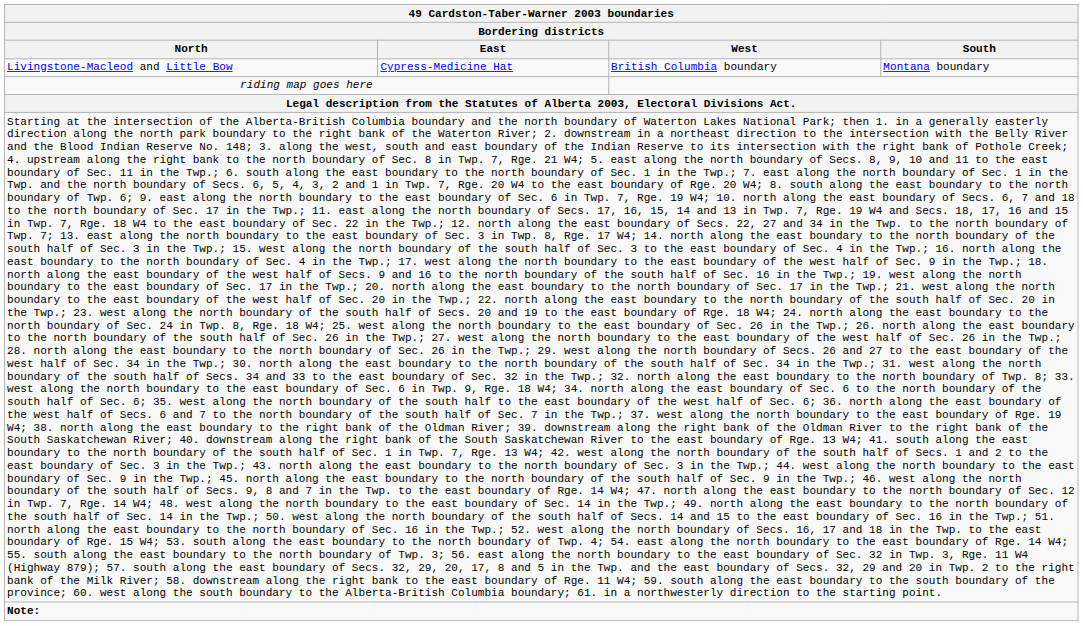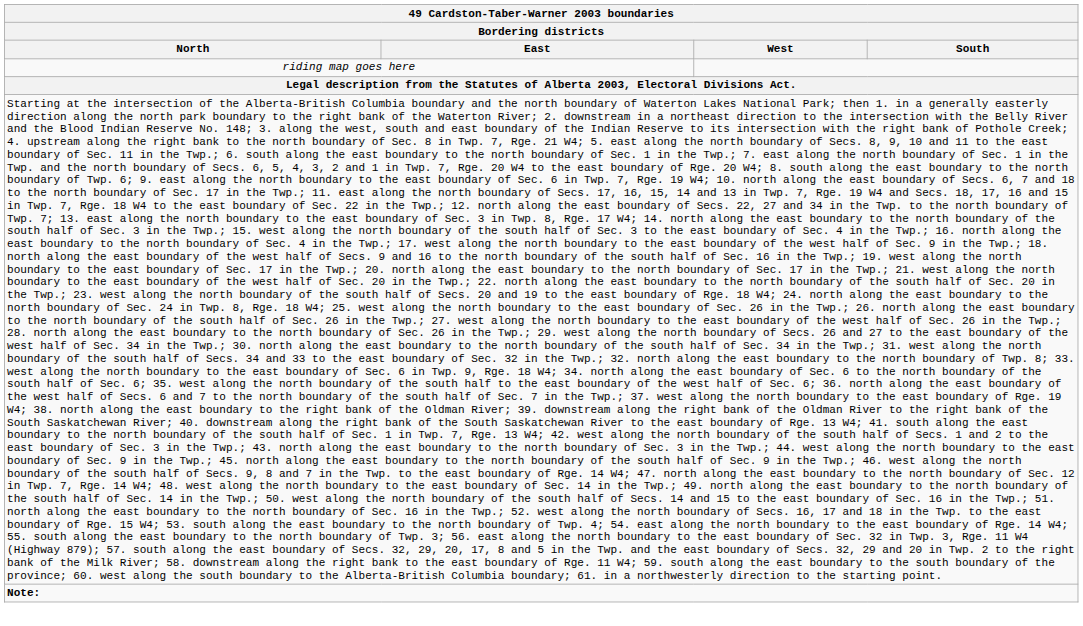 <table class="wikitable collapsible collapsed" style="width:100%;">
 <tr>
 <th colspan=4>49 Cardston-Taber-Warner 2003 boundaries</th>
 </tr>
 <tr>
 <th colspan=4>Bordering districts</th>
 </tr>
 <tr>
 <th>North</th>
 <th>East</th>
 <th>West</th>
 <th>South</th>
-</tr>
-<tr>
-<td><a href='#'>Livingstone-Macleod</a> and <a href='#'>Little Bow</a></td>
-<td><a href='#'>Cypress-Medicine Hat</a></td>
-<td><a href='#'>British Columbia</a> boundary</td>
-<td><a href='#'>Montana</a> boundary</td>
 </tr>
 <tr>
 <td colspan=2 align=center><em>riding map goes here</em></td>
 <td colspan=2 align=center></td>
 </tr>
 <tr>
 <th colspan=4>Legal description from the Statutes of Alberta 2003, Electoral Divisions Act.</th>
 </tr>
 <tr>
 <td colspan=4>Starting at the intersection of the Alberta-British Columbia boundary and the north boundary of Waterton Lakes National Park; then 1. in a generally easterly direction along the north park boundary to the right bank of the Waterton River; 2. downstream in a northeast direction to the intersection with the Belly River and the Blood Indian Reserve No. 148; 3. along the west, south and east boundary of the Indian Reserve to its intersection with the right bank of Pothole Creek; 4. upstream along the right bank to the north boundary of Sec. 8 in Twp. 7, Rge. 21 W4; 5. east along the north boundary of Secs. 8, 9, 10 and 11 to the east boundary of Sec. 11 in the Twp.; 6. south along the east boundary to the north boundary of Sec. 1 in the Twp.; 7. east along the north boundary of Sec. 1 in the Twp. and the north boundary of Secs. 6, 5, 4, 3, 2 and 1 in Twp. 7, Rge. 20 W4 to the east boundary of Rge. 20 W4; 8. south along the east boundary to the north boundary of Twp. 6; 9. east along the north boundary to the east boundary of Sec. 6 in Twp. 7, Rge. 19 W4; 10. north along the east boundary of Secs. 6, 7 and 18 to the north boundary of Sec. 17 in the Twp.; 11. east along the north boundary of Secs. 17, 16, 15, 14 and 13 in Twp. 7, Rge. 19 W4 and Secs. 18, 17, 16 and 15 in Twp. 7, Rge. 18 W4 to the east boundary of Sec. 22 in the Twp.; 12. north along the east boundary of Secs. 22, 27 and 34 in the Twp. to the north boundary of Twp. 7; 13. east along the north boundary to the east boundary of Sec. 3 in Twp. 8, Rge. 17 W4; 14. north along the east boundary to the north boundary of the south half of Sec. 3 in the Twp.; 15. west along the north boundary of the south half of Sec. 3 to the east boundary of Sec. 4 in the Twp.; 16. north along the east boundary to the north boundary of Sec. 4 in the Twp.; 17. west along the north boundary to the east boundary of the west half of Sec. 9 in the Twp.; 18. north along the east boundary of the west half of Secs. 9 and 16 to the north boundary of the south half of Sec. 16 in the Twp.; 19. west along the north boundary to the east boundary of Sec. 17 in the Twp.; 20. north along the east boundary to the north boundary of Sec. 17 in the Twp.; 21. west along the north boundary to the east boundary of the west half of Sec. 20 in the Twp.; 22. north along the east boundary to the north boundary of the south half of Sec. 20 in the Twp.; 23. west along the north boundary of the south half of Secs. 20 and 19 to the east boundary of Rge. 18 W4; 24. north along the east boundary to the north boundary of Sec. 24 in Twp. 8, Rge. 18 W4; 25. west along the north boundary to the east boundary of Sec. 26 in the Twp.; 26. north along the east boundary to the north boundary of the south half of Sec. 26 in the Twp.; 27. west along the north boundary to the east boundary of the west half of Sec. 26 in the Twp.; 28. north along the east boundary to the north boundary of Sec. 26 in the Twp.; 29. west along the north boundary of Secs. 26 and 27 to the east boundary of the west half of Sec. 34 in the Twp.; 30. north along the east boundary to the north boundary of the south half of Sec. 34 in the Twp.; 31. west along the north boundary of the south half of Secs. 34 and 33 to the east boundary of Sec. 32 in the Twp.; 32. north along the east boundary to the north boundary of Twp. 8; 33. west along the north boundary to the east boundary of Sec. 6 in Twp. 9, Rge. 18 W4; 34. north along the east boundary of Sec. 6 to the north boundary of the south half of Sec. 6; 35. west along the north boundary of the south half to the east boundary of the west half of Sec. 6; 36. north along the east boundary of the west half of Secs. 6 and 7 to the north boundary of the south half of Sec. 7 in the Twp.; 37. west along the north boundary to the east boundary of Rge. 19 W4; 38. north along the east boundary to the right bank of the Oldman River; 39. downstream along the right bank of the Oldman River to the right bank of the South Saskatchewan River; 40. downstream along the right bank of the South Saskatchewan River to the east boundary of Rge. 13 W4; 41. south along the east boundary to the north boundary of the south half of Sec. 1 in Twp. 7, Rge. 13 W4; 42. west along the north boundary of the south half of Secs. 1 and 2 to the east boundary of Sec. 3 in the Twp.; 43. north along the east boundary to the north boundary of Sec. 3 in the Twp.; 44. west along the north boundary to the east boundary of Sec. 9 in the Twp.; 45. north along the east boundary to the north boundary of the south half of Sec. 9 in the Twp.; 46. west along the north boundary of the south half of Secs. 9, 8 and 7 in the Twp. to the east boundary of Rge. 14 W4; 47. north along the east boundary to the north boundary of Sec. 12 in Twp. 7, Rge. 14 W4; 48. west along the north boundary to the east boundary of Sec. 14 in the Twp.; 49. north along the east boundary to the north boundary of the south half of Sec. 14 in the Twp.; 50. west along the north boundary of the south half of Secs. 14 and 15 to the east boundary of Sec. 16 in the Twp.; 51. north along the east boundary to the north boundary of Sec. 16 in the Twp.; 52. west along the north boundary of Secs. 16, 17 and 18 in the Twp. to the east boundary of Rge. 15 W4; 53. south along the east boundary to the north boundary of Twp. 4; 54. east along the north boundary to the east boundary of Rge. 14 W4; 55. south along the east boundary to the north boundary of Twp. 3; 56. east along the north boundary to the east boundary of Sec. 32 in Twp. 3, Rge. 11 W4 (Highway 879); 57. south along the east boundary of Secs. 32, 29, 20, 17, 8 and 5 in the Twp. and the east boundary of Secs. 32, 29 and 20 in Twp. 2 to the right bank of the Milk River; 58. downstream along the right bank to the east boundary of Rge. 11 W4; 59. south along the east boundary to the south boundary of the province; 60. west along the south boundary to the Alberta-British Columbia boundary; 61. in a northwesterly direction to the starting point.</td>
 </tr>
 <tr>
 <td colspan=4><strong>Note:</strong></td>
 </tr>
 </table>
